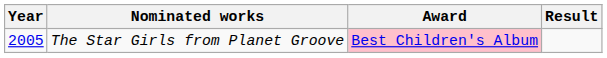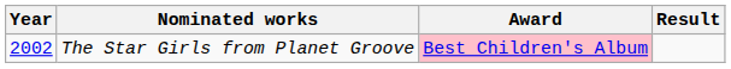 <table class="wikitable">
 <tr>
 <th>Year</th>
 <th>Nominated works</th>
 <th>Award</th>
 <th>Result</th>
 </tr>
 <tr>
-<td><a href='#'>2005</a></td>
+<td><a href='#'>2002</a></td>
 <td><em>The Star Girls from Planet Groove</em></td>
 <td style="background: pink;"><a href='#'>Best Children's Album</a></td>
 <td></td>
 </tr>
 </table>
